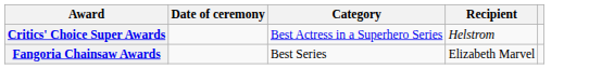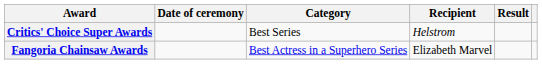 <table class="wikitable unsortable plainrowheaders col6center">
 <tr>
 <th scope="col">Award</th>
 <th scope="col">Date of ceremony</th>
 <th scope="col">Category</th>
 <th scope="col">Recipient</th>
+<th scope="col">Result</th>
 <th scope="col" class="unsortable"></th>
 </tr>
 <tr>
 <th scope="row" style="text-align:center;"><a href='#'>Critics' Choice Super Awards</a></th>
 <td><a href='#'></a></td>
-<td><a href='#'>Best Actress in a Superhero Series</a></td>
+<td>Best Series</td>
 <td><em>Helstrom</em></td>
+<td></td>
 <td></td>
 </tr>
 <tr>
 <th scope="row" style="text-align:center;"><a href='#'>Fangoria Chainsaw Awards</a></th>
 <td><a href='#'></a></td>
-<td>Best Series</td>
+<td><a href='#'>Best Actress in a Superhero Series</a></td>
 <td>Elizabeth Marvel</td>
+<td></td>
 <td></td>
 </tr>
 </table>
